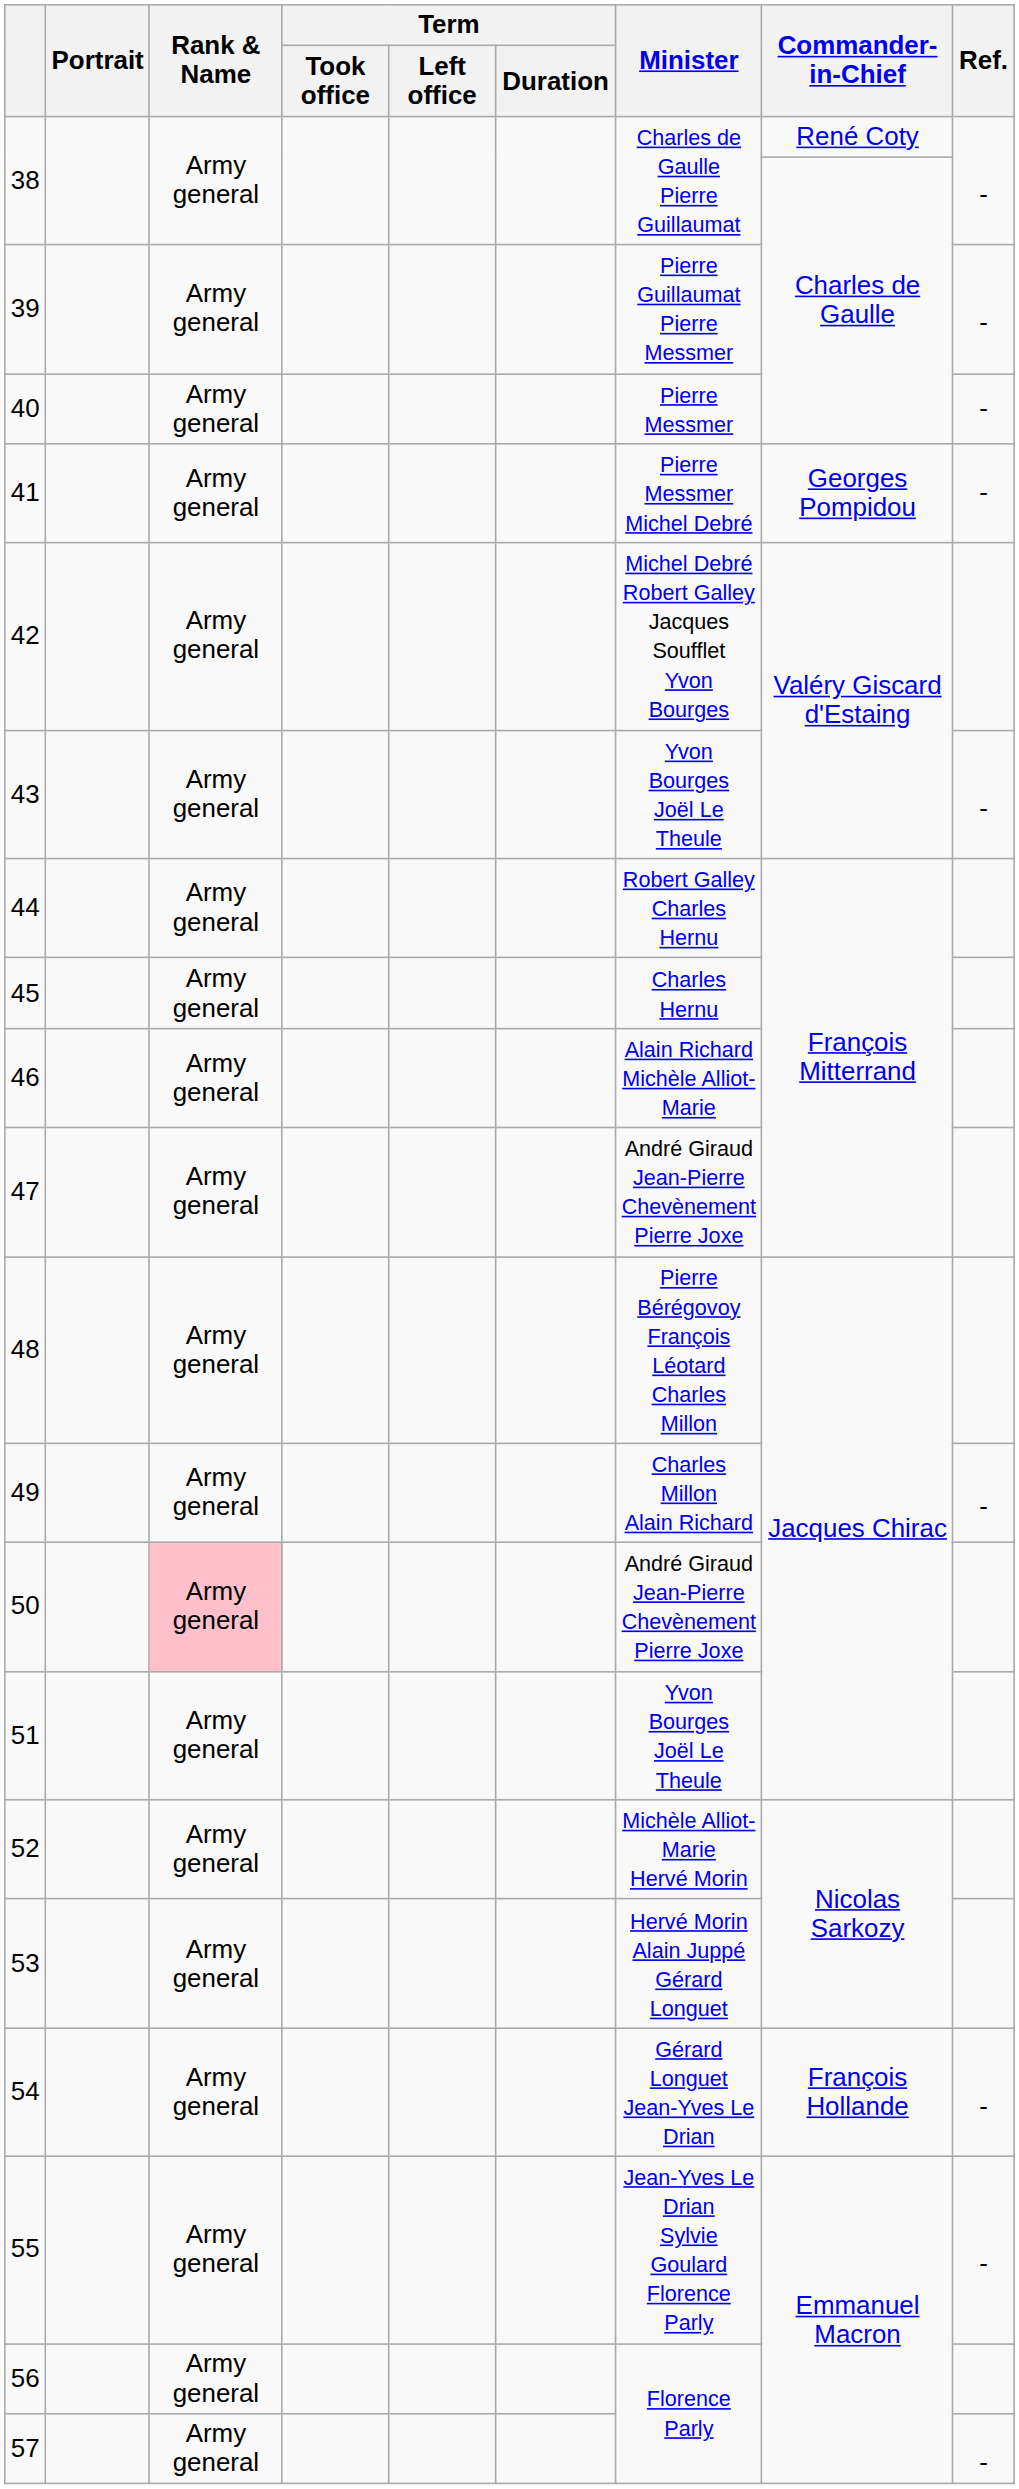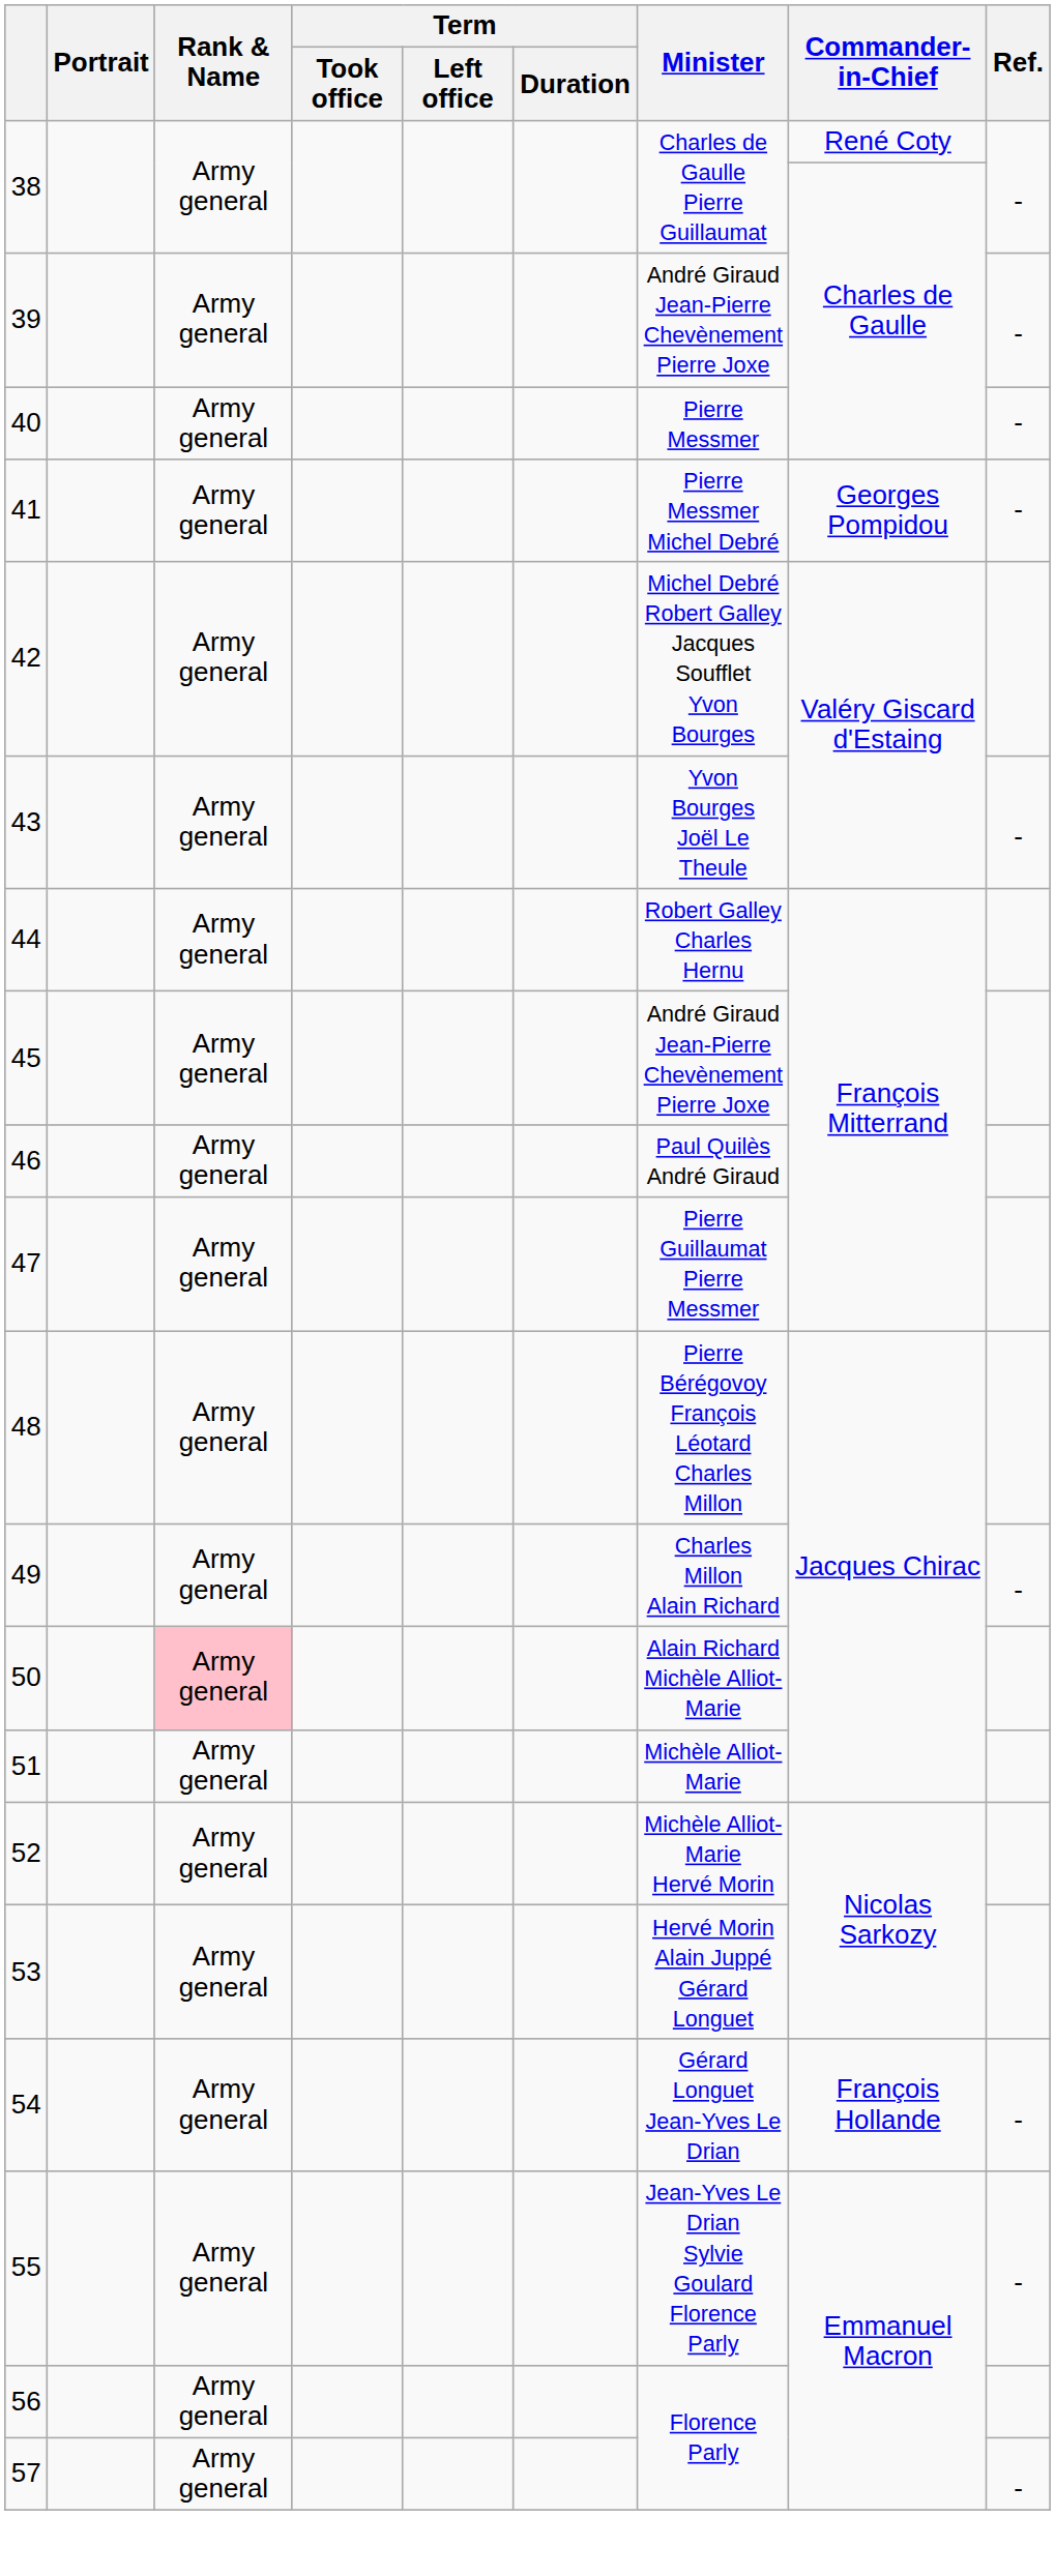 <table class="wikitable" style="text-align:center; width:100%">
 <tr>
 <th style="width:2%" rowspan=2></th>
 <th style="width:5%" rowspan=2>Portrait</th>
 <th style="width:15%" rowspan=2>Rank & Name</th>
 <th colspan=3>Term</th>
 <th rowspan=2><a href='#'>Minister</a></th>
 <th style="width:20%" rowspan=2><a href='#'>Commander-in-Chief</a></th>
 <th style="width:2%" rowspan=2>Ref.</th>
 </tr>
 <tr>
 <th style="width:12%">Took office </th>
 <th style="width:12%">Left office </th>
 <th style="width:12%">Duration</th>
 </tr>
 <tr>
 <td rowspan=2>38</td>
 <td rowspan=2></td>
 <td rowspan=2>Army general<br><strong></strong></td>
 <td rowspan=2></td>
 <td rowspan=2></td>
 <td rowspan=2></td>
 <td rowspan=2><small><a href='#'>Charles de Gaulle</a><br><a href='#'>Pierre Guillaumat</a></small></td>
 <td><a href='#'>René Coty</a></td>
 <td rowspan=2><br>-</td>
 </tr>
 <tr>
 <td rowspan=4><a href='#'>Charles de Gaulle</a></td>
 </tr>
 <tr>
 <td>39</td>
 <td></td>
 <td>Army general<br><strong></strong></td>
 <td></td>
 <td></td>
 <td></td>
-<td><small><a href='#'>Pierre Guillaumat</a><br><a href='#'>Pierre Messmer</a></small></td>
+<td><small>André Giraud<br><a href='#'>Jean-Pierre Chevènement</a><br><a href='#'>Pierre Joxe</a></small></td>
 <td><br>-</td>
 </tr>
 <tr>
 <td>40</td>
 <td></td>
 <td>Army general<br><strong></strong></td>
 <td></td>
 <td></td>
 <td></td>
 <td><small><a href='#'>Pierre Messmer</a></small></td>
 <td>-<br></td>
 </tr>
 <tr>
 <td rowspan=2>41</td>
 <td rowspan=2></td>
 <td rowspan=2>Army general<br><strong></strong></td>
 <td rowspan=2></td>
 <td rowspan=2></td>
 <td rowspan=2></td>
 <td rowspan=2><small><a href='#'>Pierre Messmer</a><br><a href='#'>Michel Debré</a></small></td>
 <td rowspan=2>-<br></td>
 </tr>
 <tr>
 <td rowspan=2><a href='#'>Georges Pompidou</a></td>
 </tr>
 <tr>
 <td rowspan=2>42</td>
 <td rowspan=2></td>
 <td rowspan=2>Army general<br><strong></strong></td>
 <td rowspan=2></td>
 <td rowspan=2></td>
 <td rowspan=2></td>
 <td rowspan=2><small><a href='#'>Michel Debré</a><br><a href='#'>Robert Galley</a><br>Jacques Soufflet<br><a href='#'>Yvon Bourges</a></small></td>
 <td rowspan=2><br></td>
 </tr>
 <tr>
 <td rowspan=3><a href='#'>Valéry Giscard d'Estaing</a></td>
 </tr>
 <tr>
 <td>43</td>
 <td></td>
 <td>Army general<br><strong></strong></td>
 <td></td>
 <td></td>
 <td></td>
 <td><small><a href='#'>Yvon Bourges</a><br><a href='#'>Joël Le Theule</a></small></td>
 <td><br>-</td>
 </tr>
 <tr>
 <td rowspan=2>44</td>
 <td rowspan=2></td>
 <td rowspan=2>Army general<br><strong></strong></td>
 <td rowspan=2></td>
 <td rowspan=2></td>
 <td rowspan=2></td>
 <td rowspan=2><small><a href='#'>Robert Galley</a><br><a href='#'>Charles Hernu</a></small></td>
 <td rowspan=2><br></td>
 </tr>
 <tr>
 <td rowspan=5><a href='#'>François Mitterrand</a></td>
 </tr>
 <tr>
 <td>45</td>
 <td></td>
 <td>Army general<br><strong></strong></td>
 <td></td>
 <td></td>
 <td></td>
-<td><small><a href='#'>Charles Hernu</a></small></td>
+<td><small>André Giraud<br><a href='#'>Jean-Pierre Chevènement</a><br><a href='#'>Pierre Joxe</a></small></td>
 <td><br></td>
 </tr>
 <tr>
 <td>46</td>
 <td></td>
 <td>Army general<br><strong></strong></td>
 <td></td>
 <td></td>
 <td></td>
-<td><small><a href='#'>Alain Richard</a><br><a href='#'>Michèle Alliot-Marie</a></small></td>
+<td><small><a href='#'>Paul Quilès</a><br>André Giraud</small></td>
 <td><br></td>
 </tr>
 <tr>
 <td>47</td>
 <td></td>
 <td>Army general<br><strong></strong></td>
 <td></td>
 <td></td>
 <td></td>
-<td><small>André Giraud<br><a href='#'>Jean-Pierre Chevènement</a><br><a href='#'>Pierre Joxe</a></small></td>
+<td><small><a href='#'>Pierre Guillaumat</a><br><a href='#'>Pierre Messmer</a></small></td>
 <td><br></td>
 </tr>
 <tr>
 <td rowspan=2>48</td>
 <td rowspan=2></td>
 <td rowspan=2>Army general<br><strong></strong></td>
 <td rowspan=2></td>
 <td rowspan=2></td>
 <td rowspan=2></td>
 <td rowspan=2><small><a href='#'>Pierre Bérégovoy</a><br><a href='#'>François Léotard</a><br><a href='#'>Charles Millon</a></small></td>
 <td rowspan=2><br></td>
 </tr>
 <tr>
 <td rowspan=5><a href='#'>Jacques Chirac</a></td>
 </tr>
 <tr>
 <td>49</td>
 <td></td>
 <td>Army general<br><strong></strong></td>
 <td></td>
 <td></td>
 <td></td>
 <td><small><a href='#'>Charles Millon</a><br><a href='#'>Alain Richard</a></small></td>
 <td><br>-</td>
 </tr>
 <tr>
 <td>50</td>
 <td></td>
 <td style="background: pink;">Army general<br><strong></strong></td>
 <td></td>
 <td></td>
 <td></td>
-<td><small>André Giraud<br><a href='#'>Jean-Pierre Chevènement</a><br><a href='#'>Pierre Joxe</a></small></td>
+<td><small><a href='#'>Alain Richard</a><br><a href='#'>Michèle Alliot-Marie</a></small></td>
 <td><br></td>
 </tr>
 <tr>
 <td>51</td>
 <td></td>
 <td>Army general<br><strong></strong></td>
 <td></td>
 <td></td>
 <td></td>
-<td><small><a href='#'>Yvon Bourges</a><br><a href='#'>Joël Le Theule</a></small></td>
+<td><small><a href='#'>Michèle Alliot-Marie</a></small></td>
 <td><br></td>
 </tr>
 <tr>
 <td rowspan=2>52</td>
 <td rowspan=2></td>
 <td rowspan=2>Army general<br><strong></strong></td>
 <td rowspan=2></td>
 <td rowspan=2></td>
 <td rowspan=2></td>
 <td rowspan=2><small><a href='#'>Michèle Alliot-Marie</a><br><a href='#'>Hervé Morin</a></small></td>
 <td rowspan=2><br></td>
 </tr>
 <tr>
 <td rowspan=3><a href='#'>Nicolas Sarkozy</a></td>
 </tr>
 <tr>
 <td>53</td>
 <td></td>
 <td>Army general<br><strong></strong></td>
 <td></td>
 <td></td>
 <td></td>
 <td><small><a href='#'>Hervé Morin</a><br><a href='#'>Alain Juppé</a><br><a href='#'>Gérard Longuet</a></small></td>
 <td><br></td>
 </tr>
 <tr>
 <td rowspan=2>54</td>
 <td rowspan=2></td>
 <td rowspan=2>Army general<br><strong></strong></td>
 <td rowspan=2></td>
 <td rowspan=2></td>
 <td rowspan=2></td>
 <td rowspan=2><small><a href='#'>Gérard Longuet</a><br><a href='#'>Jean-Yves Le Drian</a></small></td>
 <td rowspan=2><br>-</td>
 </tr>
 <tr>
 <td rowspan=2><a href='#'>François Hollande</a></td>
 </tr>
 <tr>
 <td rowspan=2>55</td>
 <td rowspan=2></td>
 <td rowspan=2>Army general<br><strong></strong></td>
 <td rowspan=2></td>
 <td rowspan=2></td>
 <td rowspan=2></td>
 <td rowspan=2><small><a href='#'>Jean-Yves Le Drian</a><br><a href='#'>Sylvie Goulard</a><br><a href='#'>Florence Parly</a></small></td>
 <td rowspan=2><br>-</td>
 </tr>
 <tr>
 <td rowspan=3><a href='#'>Emmanuel Macron</a></td>
 </tr>
 <tr>
 <td>56</td>
 <td></td>
 <td>Army general<br><strong></strong></td>
 <td></td>
 <td></td>
 <td></td>
 <td rowspan=2><small><a href='#'>Florence Parly</a></small></td>
 <td><br></td>
 </tr>
 <tr>
 <td>57</td>
 <td></td>
 <td>Army general<br><strong></strong></td>
 <td></td>
 <td></td>
 <td></td>
 <td><br>-</td>
 </tr>
 </table>
